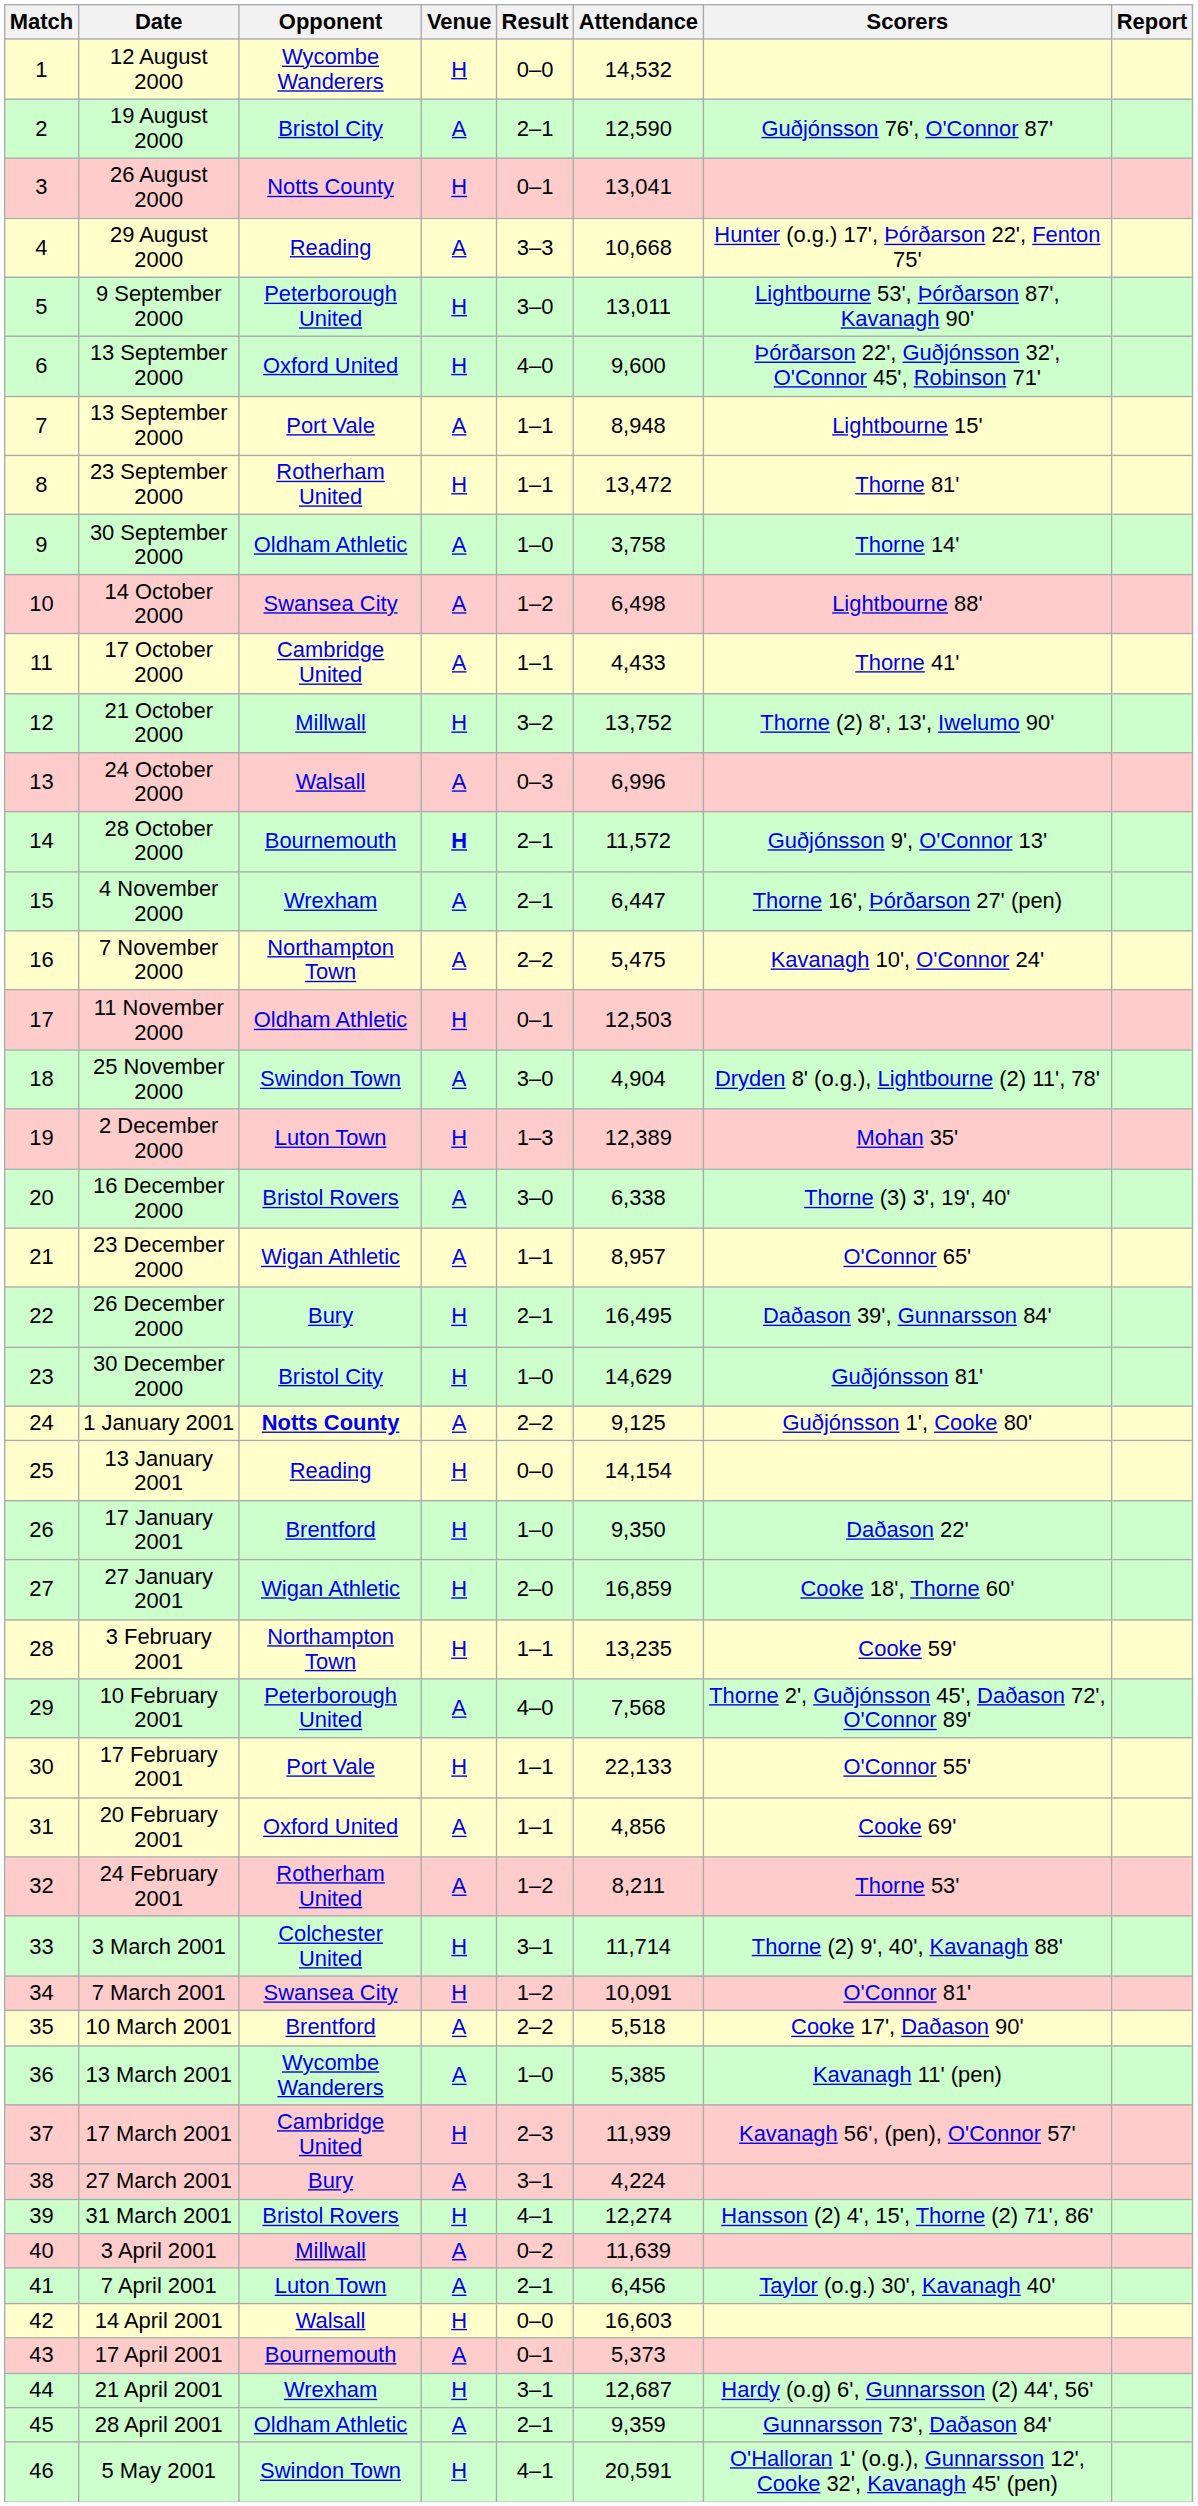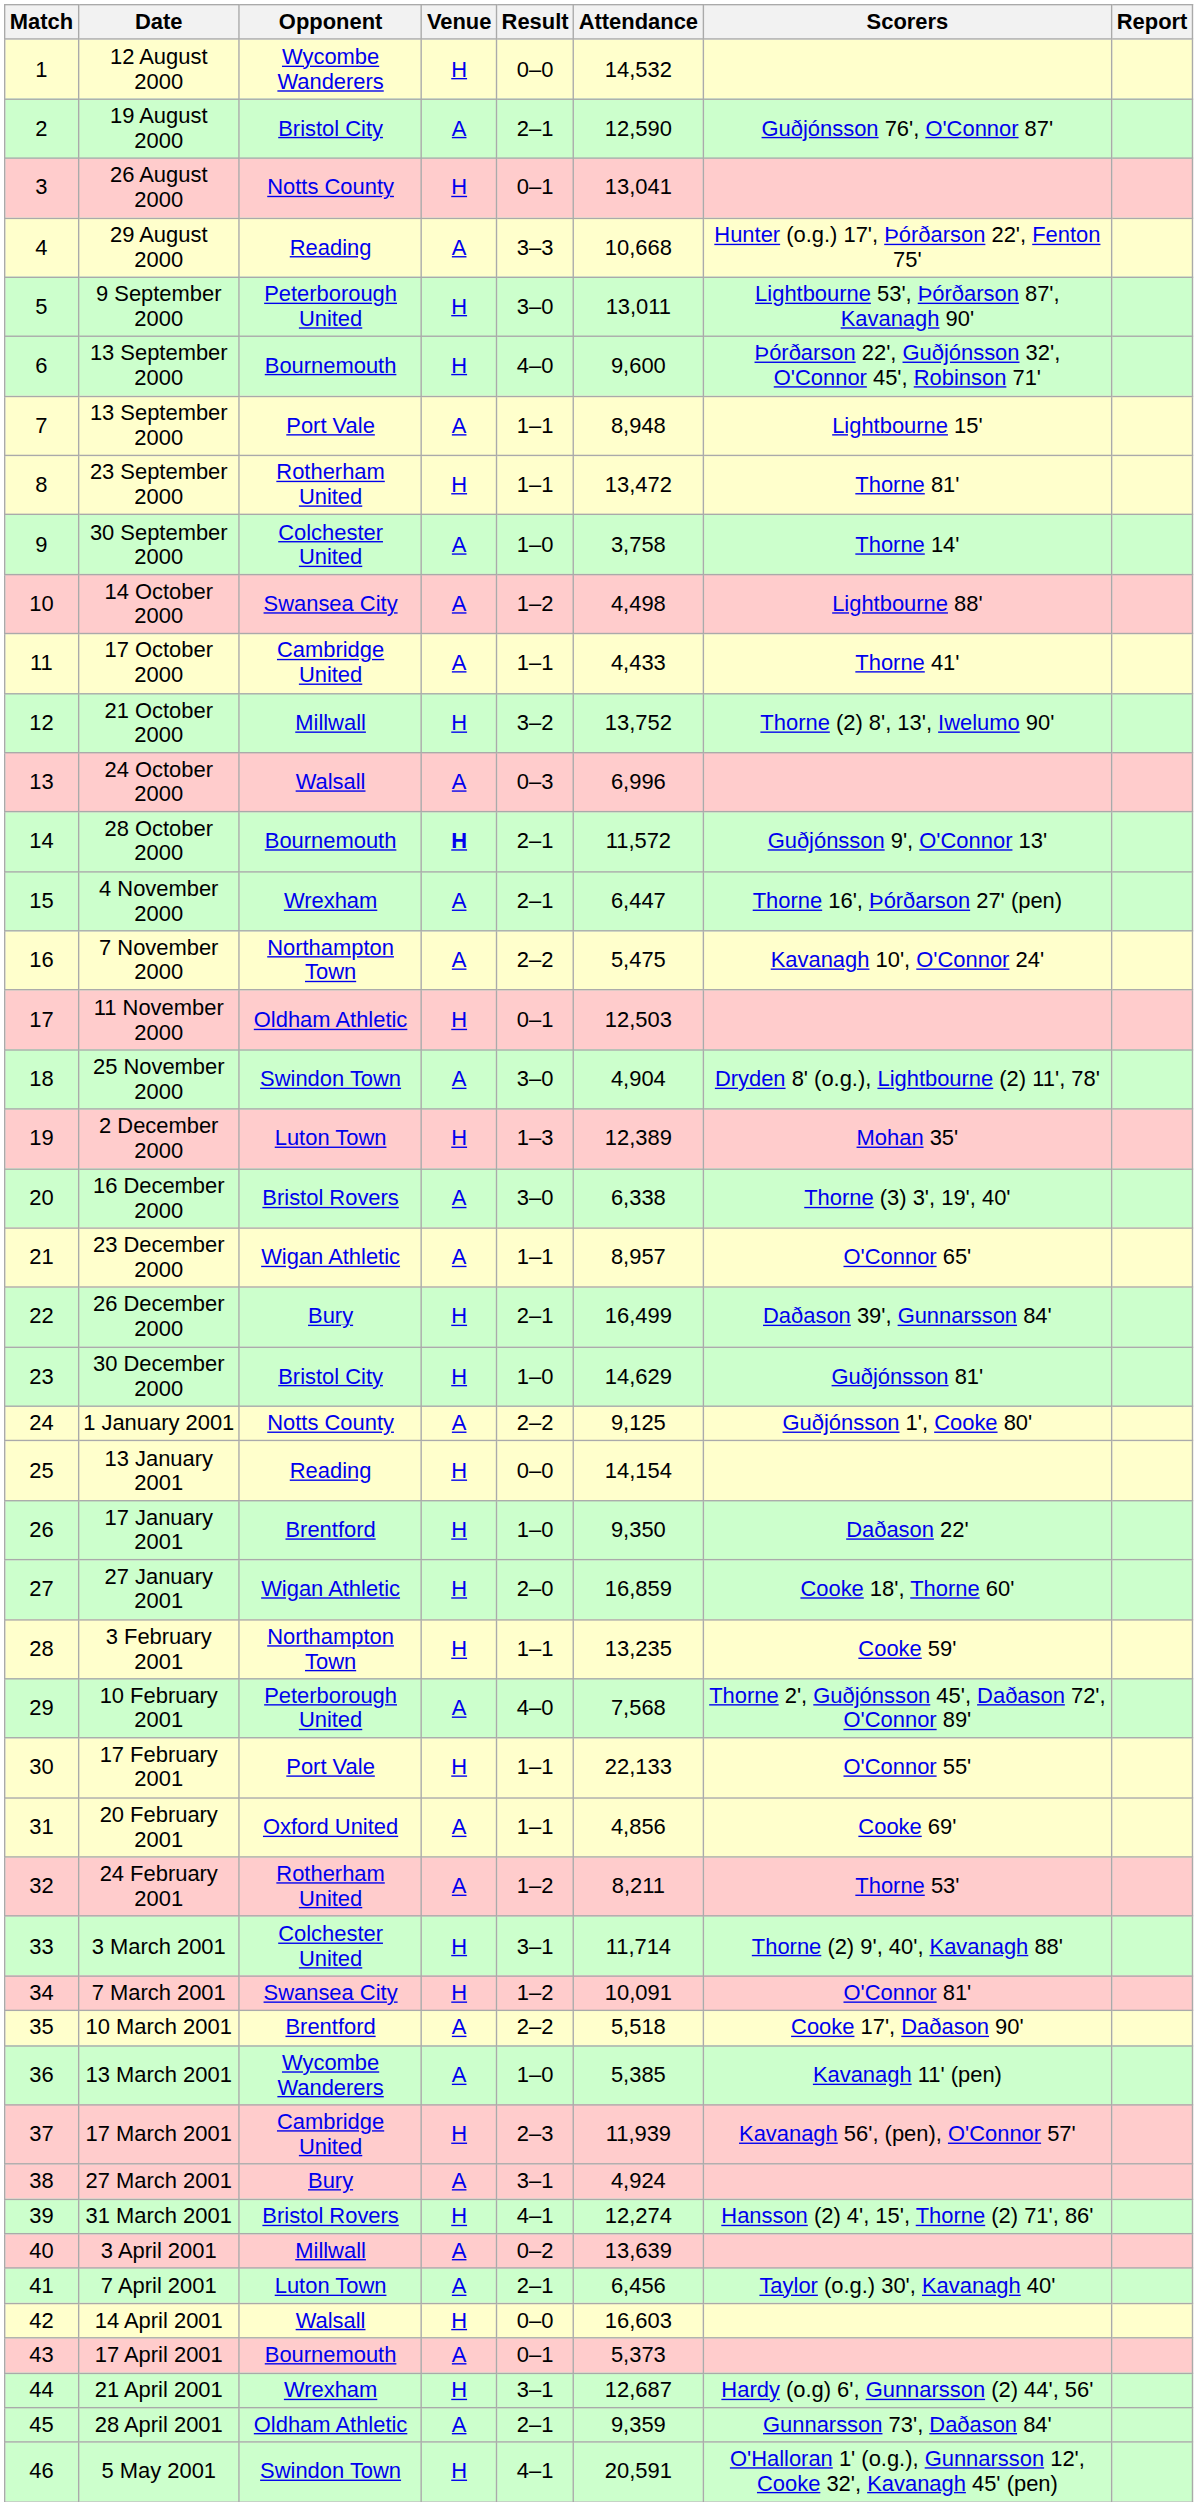 <table class="wikitable" style="font-size:100%; text-align:center">
 <tr>
 <th>Match</th>
 <th>Date</th>
 <th>Opponent</th>
 <th>Venue</th>
 <th>Result</th>
 <th>Attendance</th>
 <th>Scorers</th>
 <th>Report</th>
 </tr>
 <tr style="background-color: #FFFFCC;">
 <td>1</td>
 <td>12 August 2000</td>
 <td><a href='#'>Wycombe Wanderers</a></td>
 <td><a href='#'>H</a></td>
 <td>0–0</td>
 <td>14,532</td>
 <td></td>
 <td></td>
 </tr>
 <tr style="background-color: #CCFFCC;">
 <td>2</td>
 <td>19 August 2000</td>
 <td><a href='#'>Bristol City</a></td>
 <td><a href='#'>A</a></td>
 <td>2–1</td>
 <td>12,590</td>
 <td><a href='#'>Guðjónsson</a> 76', <a href='#'>O'Connor</a> 87'</td>
 <td></td>
 </tr>
 <tr style="background-color: #FFCCCC;">
 <td>3</td>
 <td>26 August 2000</td>
 <td><a href='#'>Notts County</a></td>
 <td><a href='#'>H</a></td>
 <td>0–1</td>
 <td>13,041</td>
 <td></td>
 <td></td>
 </tr>
 <tr style="background-color: #FFFFCC;">
 <td>4</td>
 <td>29 August 2000</td>
 <td><a href='#'>Reading</a></td>
 <td><a href='#'>A</a></td>
 <td>3–3</td>
 <td>10,668</td>
 <td><a href='#'>Hunter</a> (o.g.) 17', <a href='#'>Þórðarson</a> 22', <a href='#'>Fenton</a> 75'</td>
 <td></td>
 </tr>
 <tr style="background-color: #CCFFCC;">
 <td>5</td>
 <td>9 September 2000</td>
 <td><a href='#'>Peterborough United</a></td>
 <td><a href='#'>H</a></td>
 <td>3–0</td>
 <td>13,011</td>
 <td><a href='#'>Lightbourne</a> 53', <a href='#'>Þórðarson</a> 87', <a href='#'>Kavanagh</a> 90'</td>
 <td></td>
 </tr>
 <tr style="background-color: #CCFFCC;">
 <td>6</td>
 <td>13 September 2000</td>
-<td><a href='#'>Oxford United</a></td>
+<td><a href='#'>Bournemouth</a></td>
 <td><a href='#'>H</a></td>
 <td>4–0</td>
 <td>9,600</td>
 <td><a href='#'>Þórðarson</a> 22', <a href='#'>Guðjónsson</a> 32', <a href='#'>O'Connor</a> 45', <a href='#'>Robinson</a> 71'</td>
 <td></td>
 </tr>
 <tr style="background-color: #FFFFCC;">
 <td>7</td>
 <td>13 September 2000</td>
 <td><a href='#'>Port Vale</a></td>
 <td><a href='#'>A</a></td>
 <td>1–1</td>
 <td>8,948</td>
 <td><a href='#'>Lightbourne</a> 15'</td>
 <td></td>
 </tr>
 <tr style="background-color: #FFFFCC;">
 <td>8</td>
 <td>23 September 2000</td>
 <td><a href='#'>Rotherham United</a></td>
 <td><a href='#'>H</a></td>
 <td>1–1</td>
 <td>13,472</td>
 <td><a href='#'>Thorne</a> 81'</td>
 <td></td>
 </tr>
 <tr style="background-color: #CCFFCC;">
 <td>9</td>
 <td>30 September 2000</td>
-<td><a href='#'>Oldham Athletic</a></td>
+<td><a href='#'>Colchester United</a></td>
 <td><a href='#'>A</a></td>
 <td>1–0</td>
 <td>3,758</td>
 <td><a href='#'>Thorne</a> 14'</td>
 <td></td>
 </tr>
 <tr style="background-color: #FFCCCC;">
 <td>10</td>
 <td>14 October 2000</td>
 <td><a href='#'>Swansea City</a></td>
 <td><a href='#'>A</a></td>
 <td>1–2</td>
-<td>6,498</td>
+<td>4,498</td>
 <td><a href='#'>Lightbourne</a> 88'</td>
 <td></td>
 </tr>
 <tr style="background-color: #FFFFCC;">
 <td>11</td>
 <td>17 October 2000</td>
 <td><a href='#'>Cambridge United</a></td>
 <td><a href='#'>A</a></td>
 <td>1–1</td>
 <td>4,433</td>
 <td><a href='#'>Thorne</a> 41'</td>
 <td></td>
 </tr>
 <tr style="background-color: #CCFFCC;">
 <td>12</td>
 <td>21 October 2000</td>
 <td><a href='#'>Millwall</a></td>
 <td><a href='#'>H</a></td>
 <td>3–2</td>
 <td>13,752</td>
 <td><a href='#'>Thorne</a> (2) 8', 13', <a href='#'>Iwelumo</a> 90'</td>
 <td></td>
 </tr>
 <tr style="background-color: #FFCCCC;">
 <td>13</td>
 <td>24 October 2000</td>
 <td><a href='#'>Walsall</a></td>
 <td><a href='#'>A</a></td>
 <td>0–3</td>
 <td>6,996</td>
 <td></td>
 <td></td>
 </tr>
 <tr style="background-color: #CCFFCC;">
 <td>14</td>
 <td>28 October 2000</td>
 <td><a href='#'>Bournemouth</a></td>
 <td><strong><a href='#'>H</a></strong></td>
 <td>2–1</td>
 <td>11,572</td>
 <td><a href='#'>Guðjónsson</a> 9', <a href='#'>O'Connor</a> 13'</td>
 <td></td>
 </tr>
 <tr style="background-color: #CCFFCC;">
 <td>15</td>
 <td>4 November 2000</td>
 <td><a href='#'>Wrexham</a></td>
 <td><a href='#'>A</a></td>
 <td>2–1</td>
 <td>6,447</td>
 <td><a href='#'>Thorne</a> 16', <a href='#'>Þórðarson</a> 27' (pen)</td>
 <td></td>
 </tr>
 <tr style="background-color: #FFFFCC;">
 <td>16</td>
 <td>7 November 2000</td>
 <td><a href='#'>Northampton Town</a></td>
 <td><a href='#'>A</a></td>
 <td>2–2</td>
 <td>5,475</td>
 <td><a href='#'>Kavanagh</a> 10', <a href='#'>O'Connor</a> 24'</td>
 <td></td>
 </tr>
 <tr style="background-color: #FFCCCC;">
 <td>17</td>
 <td>11 November 2000</td>
 <td><a href='#'>Oldham Athletic</a></td>
 <td><a href='#'>H</a></td>
 <td>0–1</td>
 <td>12,503</td>
 <td></td>
 <td></td>
 </tr>
 <tr style="background-color: #CCFFCC;">
 <td>18</td>
 <td>25 November 2000</td>
 <td><a href='#'>Swindon Town</a></td>
 <td><a href='#'>A</a></td>
 <td>3–0</td>
 <td>4,904</td>
 <td><a href='#'>Dryden</a> 8' (o.g.), <a href='#'>Lightbourne</a> (2) 11', 78'</td>
 <td></td>
 </tr>
 <tr style="background-color: #FFCCCC;">
 <td>19</td>
 <td>2 December 2000</td>
 <td><a href='#'>Luton Town</a></td>
 <td><a href='#'>H</a></td>
 <td>1–3</td>
 <td>12,389</td>
 <td><a href='#'>Mohan</a> 35'</td>
 <td></td>
 </tr>
 <tr style="background-color: #CCFFCC;">
 <td>20</td>
 <td>16 December 2000</td>
 <td><a href='#'>Bristol Rovers</a></td>
 <td><a href='#'>A</a></td>
 <td>3–0</td>
 <td>6,338</td>
 <td><a href='#'>Thorne</a> (3) 3', 19', 40'</td>
 <td></td>
 </tr>
 <tr style="background-color: #FFFFCC;">
 <td>21</td>
 <td>23 December 2000</td>
 <td><a href='#'>Wigan Athletic</a></td>
 <td><a href='#'>A</a></td>
 <td>1–1</td>
 <td>8,957</td>
 <td><a href='#'>O'Connor</a> 65'</td>
 <td></td>
 </tr>
 <tr style="background-color: #CCFFCC;">
 <td>22</td>
 <td>26 December 2000</td>
 <td><a href='#'>Bury</a></td>
 <td><a href='#'>H</a></td>
 <td>2–1</td>
-<td>16,495</td>
+<td>16,499</td>
 <td><a href='#'>Daðason</a> 39', <a href='#'>Gunnarsson</a> 84'</td>
 <td></td>
 </tr>
 <tr style="background-color: #CCFFCC;">
 <td>23</td>
 <td>30 December 2000</td>
 <td><a href='#'>Bristol City</a></td>
 <td><a href='#'>H</a></td>
 <td>1–0</td>
 <td>14,629</td>
 <td><a href='#'>Guðjónsson</a> 81'</td>
 <td></td>
 </tr>
 <tr style="background-color: #FFFFCC;">
 <td>24</td>
 <td>1 January 2001</td>
-<td><strong><a href='#'>Notts County</a></strong></td>
+<td><a href='#'>Notts County</a></td>
 <td><a href='#'>A</a></td>
 <td>2–2</td>
 <td>9,125</td>
 <td><a href='#'>Guðjónsson</a> 1', <a href='#'>Cooke</a> 80'</td>
 <td></td>
 </tr>
 <tr style="background-color: #FFFFCC;">
 <td>25</td>
 <td>13 January 2001</td>
 <td><a href='#'>Reading</a></td>
 <td><a href='#'>H</a></td>
 <td>0–0</td>
 <td>14,154</td>
 <td></td>
 <td></td>
 </tr>
 <tr style="background-color: #CCFFCC;">
 <td>26</td>
 <td>17 January 2001</td>
 <td><a href='#'>Brentford</a></td>
 <td><a href='#'>H</a></td>
 <td>1–0</td>
 <td>9,350</td>
 <td><a href='#'>Daðason</a> 22'</td>
 <td></td>
 </tr>
 <tr style="background-color: #CCFFCC;">
 <td>27</td>
 <td>27 January 2001</td>
 <td><a href='#'>Wigan Athletic</a></td>
 <td><a href='#'>H</a></td>
 <td>2–0</td>
 <td>16,859</td>
 <td><a href='#'>Cooke</a> 18', <a href='#'>Thorne</a> 60'</td>
 <td></td>
 </tr>
 <tr style="background-color: #FFFFCC;">
 <td>28</td>
 <td>3 February 2001</td>
 <td><a href='#'>Northampton Town</a></td>
 <td><a href='#'>H</a></td>
 <td>1–1</td>
 <td>13,235</td>
 <td><a href='#'>Cooke</a> 59'</td>
 <td></td>
 </tr>
 <tr style="background-color: #CCFFCC;">
 <td>29</td>
 <td>10 February 2001</td>
 <td><a href='#'>Peterborough United</a></td>
 <td><a href='#'>A</a></td>
 <td>4–0</td>
 <td>7,568</td>
 <td><a href='#'>Thorne</a> 2', <a href='#'>Guðjónsson</a> 45', <a href='#'>Daðason</a> 72', <a href='#'>O'Connor</a> 89'</td>
 <td></td>
 </tr>
 <tr style="background-color: #FFFFCC;">
 <td>30</td>
 <td>17 February 2001</td>
 <td><a href='#'>Port Vale</a></td>
 <td><a href='#'>H</a></td>
 <td>1–1</td>
 <td>22,133</td>
 <td><a href='#'>O'Connor</a> 55'</td>
 <td></td>
 </tr>
 <tr style="background-color: #FFFFCC;">
 <td>31</td>
 <td>20 February 2001</td>
 <td><a href='#'>Oxford United</a></td>
 <td><a href='#'>A</a></td>
 <td>1–1</td>
 <td>4,856</td>
 <td><a href='#'>Cooke</a> 69'</td>
 <td></td>
 </tr>
 <tr style="background-color: #FFCCCC;">
 <td>32</td>
 <td>24 February 2001</td>
 <td><a href='#'>Rotherham United</a></td>
 <td><a href='#'>A</a></td>
 <td>1–2</td>
 <td>8,211</td>
 <td><a href='#'>Thorne</a> 53'</td>
 <td></td>
 </tr>
 <tr style="background-color: #CCFFCC;">
 <td>33</td>
 <td>3 March 2001</td>
 <td><a href='#'>Colchester United</a></td>
 <td><a href='#'>H</a></td>
 <td>3–1</td>
 <td>11,714</td>
 <td><a href='#'>Thorne</a> (2) 9', 40', <a href='#'>Kavanagh</a> 88'</td>
 <td></td>
 </tr>
 <tr style="background-color: #FFCCCC;">
 <td>34</td>
 <td>7 March 2001</td>
 <td><a href='#'>Swansea City</a></td>
 <td><a href='#'>H</a></td>
 <td>1–2</td>
 <td>10,091</td>
 <td><a href='#'>O'Connor</a> 81'</td>
 <td></td>
 </tr>
 <tr style="background-color: #FFFFCC;">
 <td>35</td>
 <td>10 March 2001</td>
 <td><a href='#'>Brentford</a></td>
 <td><a href='#'>A</a></td>
 <td>2–2</td>
 <td>5,518</td>
 <td><a href='#'>Cooke</a> 17', <a href='#'>Daðason</a> 90'</td>
 <td></td>
 </tr>
 <tr style="background-color: #CCFFCC;">
 <td>36</td>
 <td>13 March 2001</td>
 <td><a href='#'>Wycombe Wanderers</a></td>
 <td><a href='#'>A</a></td>
 <td>1–0</td>
 <td>5,385</td>
 <td><a href='#'>Kavanagh</a> 11' (pen)</td>
 <td></td>
 </tr>
 <tr style="background-color: #FFCCCC;">
 <td>37</td>
 <td>17 March 2001</td>
 <td><a href='#'>Cambridge United</a></td>
 <td><a href='#'>H</a></td>
 <td>2–3</td>
 <td>11,939</td>
 <td><a href='#'>Kavanagh</a> 56', (pen), <a href='#'>O'Connor</a> 57'</td>
 <td></td>
 </tr>
 <tr style="background-color: #FFCCCC;">
 <td>38</td>
 <td>27 March 2001</td>
 <td><a href='#'>Bury</a></td>
 <td><a href='#'>A</a></td>
 <td>3–1</td>
-<td>4,224</td>
+<td>4,924</td>
 <td></td>
 <td></td>
 </tr>
 <tr style="background-color: #CCFFCC;">
 <td>39</td>
 <td>31 March 2001</td>
 <td><a href='#'>Bristol Rovers</a></td>
 <td><a href='#'>H</a></td>
 <td>4–1</td>
 <td>12,274</td>
 <td><a href='#'>Hansson</a> (2) 4', 15', <a href='#'>Thorne</a> (2) 71', 86'</td>
 <td></td>
 </tr>
 <tr style="background-color: #FFCCCC;">
 <td>40</td>
 <td>3 April 2001</td>
 <td><a href='#'>Millwall</a></td>
 <td><a href='#'>A</a></td>
 <td>0–2</td>
-<td>11,639</td>
+<td>13,639</td>
 <td></td>
 <td></td>
 </tr>
 <tr style="background-color: #CCFFCC;">
 <td>41</td>
 <td>7 April 2001</td>
 <td><a href='#'>Luton Town</a></td>
 <td><a href='#'>A</a></td>
 <td>2–1</td>
 <td>6,456</td>
 <td><a href='#'>Taylor</a> (o.g.) 30', <a href='#'>Kavanagh</a> 40'</td>
 <td></td>
 </tr>
 <tr style="background-color: #FFFFCC;">
 <td>42</td>
 <td>14 April 2001</td>
 <td><a href='#'>Walsall</a></td>
 <td><a href='#'>H</a></td>
 <td>0–0</td>
 <td>16,603</td>
 <td></td>
 <td></td>
 </tr>
 <tr style="background-color: #FFCCCC;">
 <td>43</td>
 <td>17 April 2001</td>
 <td><a href='#'>Bournemouth</a></td>
 <td><a href='#'>A</a></td>
 <td>0–1</td>
 <td>5,373</td>
 <td></td>
 <td></td>
 </tr>
 <tr style="background-color: #CCFFCC;">
 <td>44</td>
 <td>21 April 2001</td>
 <td><a href='#'>Wrexham</a></td>
 <td><a href='#'>H</a></td>
 <td>3–1</td>
 <td>12,687</td>
 <td><a href='#'>Hardy</a> (o.g) 6', <a href='#'>Gunnarsson</a> (2) 44', 56'</td>
 <td></td>
 </tr>
 <tr style="background-color: #CCFFCC;">
 <td>45</td>
 <td>28 April 2001</td>
 <td><a href='#'>Oldham Athletic</a></td>
 <td><a href='#'>A</a></td>
 <td>2–1</td>
 <td>9,359</td>
 <td><a href='#'>Gunnarsson</a> 73', <a href='#'>Daðason</a> 84'</td>
 <td></td>
 </tr>
 <tr style="background-color: #CCFFCC;">
 <td>46</td>
 <td>5 May 2001</td>
 <td><a href='#'>Swindon Town</a></td>
 <td><a href='#'>H</a></td>
 <td>4–1</td>
 <td>20,591</td>
 <td><a href='#'>O'Halloran</a> 1' (o.g.), <a href='#'>Gunnarsson</a> 12', <a href='#'>Cooke</a> 32', <a href='#'>Kavanagh</a> 45' (pen)</td>
 <td></td>
 </tr>
 </table>
